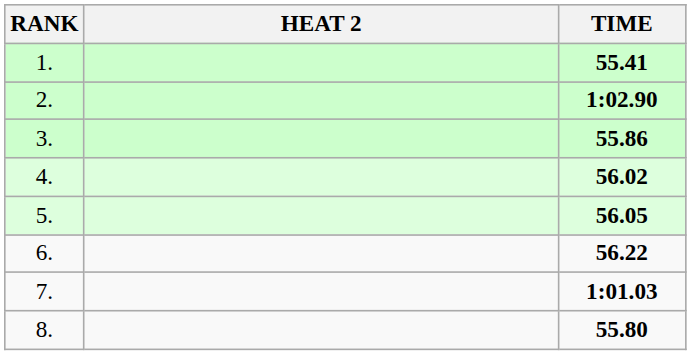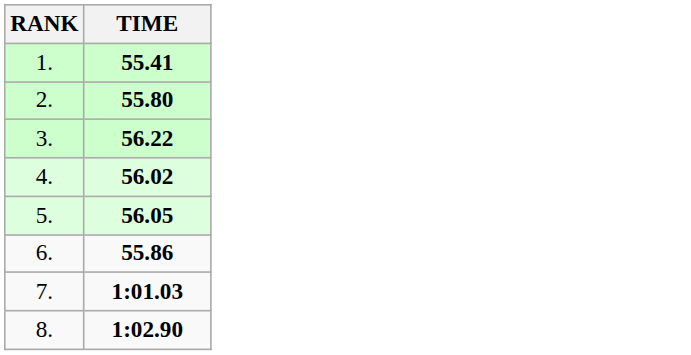 <table class="wikitable" style="border-collapse: collapse; font-size: 90%;">
 <tr>
 <th>RANK</th>
-<th style="width: 20em">HEAT 2</th>
 <th style="width: 5em">TIME</th>
 </tr>
 <tr style="background:#ccffcc;">
 <td align="center">1.</td>
-<td></td>
 <td align="center"><strong>55.41</strong></td>
 </tr>
 <tr style="background:#ccffcc;">
 <td align="center">2.</td>
-<td></td>
-<td align="center"><strong>1:02.90</strong></td>
+<td align="center"><strong>55.80</strong></td>
 </tr>
 <tr style="background:#ccffcc;">
 <td align="center">3.</td>
-<td></td>
-<td align="center"><strong>55.86</strong></td>
+<td align="center"><strong>56.22</strong></td>
 </tr>
 <tr style="background:#ddffdd;">
 <td align="center">4.</td>
-<td></td>
 <td align="center"><strong>56.02</strong></td>
 </tr>
 <tr style="background:#ddffdd;">
 <td align="center">5.</td>
-<td></td>
 <td align="center"><strong>56.05</strong></td>
 </tr>
 <tr>
 <td align="center">6.</td>
-<td></td>
-<td align="center"><strong>56.22</strong></td>
+<td align="center"><strong>55.86</strong></td>
 </tr>
 <tr>
 <td align="center">7.</td>
-<td></td>
 <td align="center"><strong>1:01.03</strong></td>
 </tr>
 <tr>
 <td align="center">8.</td>
-<td></td>
-<td align="center"><strong>55.80</strong></td>
+<td align="center"><strong>1:02.90</strong></td>
 </tr>
 </table>
